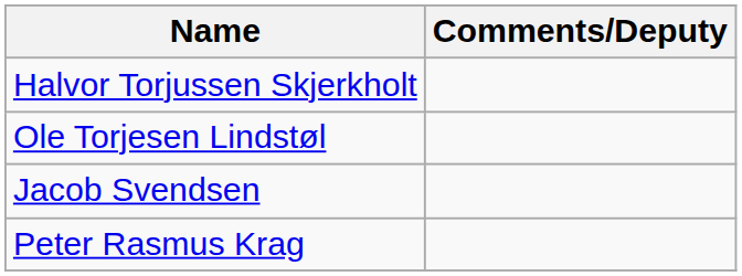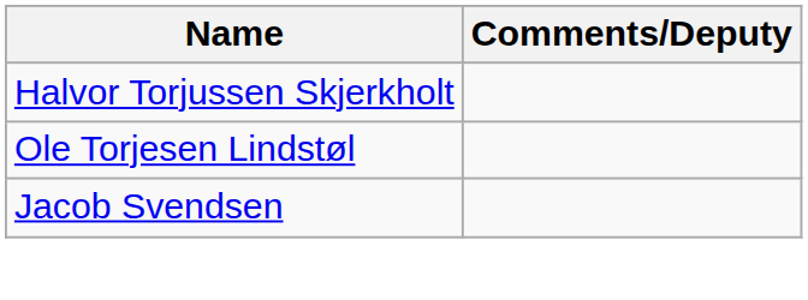 <table class="wikitable">
 <tr>
 <th>Name</th>
 <th>Comments/Deputy</th>
 </tr>
 <tr>
 <td><a href='#'>Halvor Torjussen Skjerkholt</a></td>
 <td></td>
 </tr>
 <tr>
 <td><a href='#'>Ole Torjesen Lindstøl</a></td>
 <td></td>
 </tr>
 <tr>
 <td><a href='#'>Jacob Svendsen</a></td>
 <td></td>
 </tr>
-<tr>
-<td><a href='#'>Peter Rasmus Krag</a></td>
-<td></td>
-</tr>
 </table>
